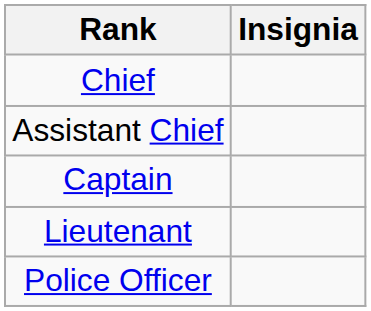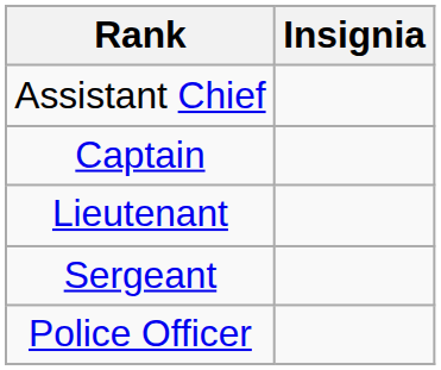 <table class="wikitable">
 <tr>
 <th>Rank</th>
 <th>Insignia</th>
-</tr>
-<tr>
-<td style="text-align:center;"><a href='#'>Chief</a></td>
-<td style="text-align:center;"></td>
 </tr>
 <tr>
 <td style="text-align:center;">Assistant <a href='#'>Chief</a></td>
 <td style="text-align:center;"></td>
 </tr>
 <tr>
 <td style="text-align:center;"><a href='#'>Captain</a></td>
 <td style="text-align:center;"></td>
 </tr>
 <tr>
 <td style="text-align:center;"><a href='#'>Lieutenant</a></td>
 <td style="text-align:center;"></td>
 </tr>
+<tr>
+<td style="text-align:center;"><a href='#'>Sergeant</a></td>
+<td style="text-align:center;"></td>
+</tr>
 <tr style="text-align:center;">
 <td><a href='#'>Police Officer</a></td>
 <td style="text-align:center;"></td>
 </tr>
 </table>
